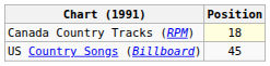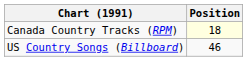 <table class="wikitable sortable">
 <tr>
 <th scope="col">Chart (1991)</th>
 <th scope="col">Position</th>
 </tr>
 <tr>
 <td>Canada Country Tracks (<em><a href='#'>RPM</a></em>)</td>
 <td align="center" style="background: lightyellow;">18</td>
 </tr>
 <tr>
 <td>US <a href='#'>Country Songs</a> (<em><a href='#'>Billboard</a></em>)</td>
-<td align="center">45</td>
+<td align="center">46</td>
 </tr>
 </table>
